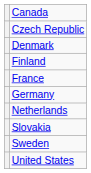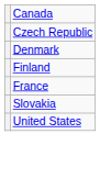 <table class="wikitable" style="font-size:90%;">
 <tr>
 <th scope=row></th>
 <td><a href='#'>Canada</a></td>
 </tr>
 <tr>
 <th scope=row></th>
 <td><a href='#'>Czech Republic</a></td>
 </tr>
 <tr>
 <th scope=row></th>
 <td><a href='#'>Denmark</a></td>
 </tr>
 <tr>
 <th scope=row></th>
 <td><a href='#'>Finland</a></td>
 </tr>
 <tr>
 <th scope=row></th>
 <td><a href='#'>France</a></td>
 </tr>
 <tr>
 <th scope=row></th>
-<td><a href='#'>Germany</a></td>
-</tr>
-<tr>
-<th scope=row></th>
-<td><a href='#'>Netherlands</a></td>
-</tr>
-<tr>
-<th scope=row></th>
 <td><a href='#'>Slovakia</a></td>
-</tr>
-<tr>
-<th scope=row></th>
-<td><a href='#'>Sweden</a></td>
 </tr>
 <tr>
 <th scope=row></th>
 <td><a href='#'>United States</a></td>
 </tr>
 </table>
